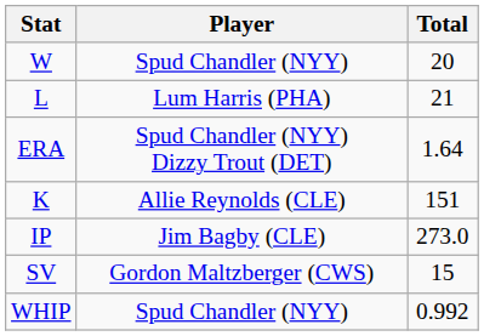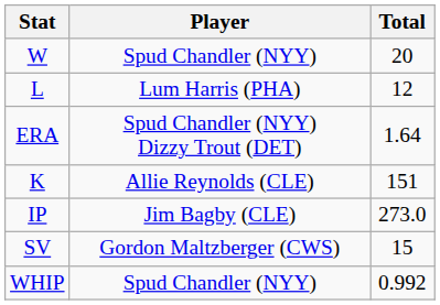 <table class="wikitable" style="text-align:center;">
 <tr>
 <th style="width:15%;">Stat</th>
 <th>Player</th>
 <th style="width:15%;">Total</th>
 </tr>
 <tr>
 <td><a href='#'>W</a></td>
 <td><a href='#'>Spud Chandler</a> (<a href='#'>NYY</a>)</td>
 <td>20</td>
 </tr>
 <tr>
 <td><a href='#'>L</a></td>
 <td><a href='#'>Lum Harris</a> (<a href='#'>PHA</a>)</td>
-<td>21</td>
+<td>12</td>
 </tr>
 <tr>
 <td><a href='#'>ERA</a></td>
 <td><a href='#'>Spud Chandler</a> (<a href='#'>NYY</a>)<br><a href='#'>Dizzy Trout</a> (<a href='#'>DET</a>)</td>
 <td>1.64</td>
 </tr>
 <tr>
 <td><a href='#'>K</a></td>
 <td><a href='#'>Allie Reynolds</a> (<a href='#'>CLE</a>)</td>
 <td>151</td>
 </tr>
 <tr>
 <td><a href='#'>IP</a></td>
 <td><a href='#'>Jim Bagby</a> (<a href='#'>CLE</a>)</td>
 <td>273.0</td>
 </tr>
 <tr>
 <td><a href='#'>SV</a></td>
 <td><a href='#'>Gordon Maltzberger</a> (<a href='#'>CWS</a>)</td>
 <td>15</td>
 </tr>
 <tr>
 <td><a href='#'>WHIP</a></td>
 <td><a href='#'>Spud Chandler</a> (<a href='#'>NYY</a>)</td>
 <td>0.992</td>
 </tr>
 </table>
